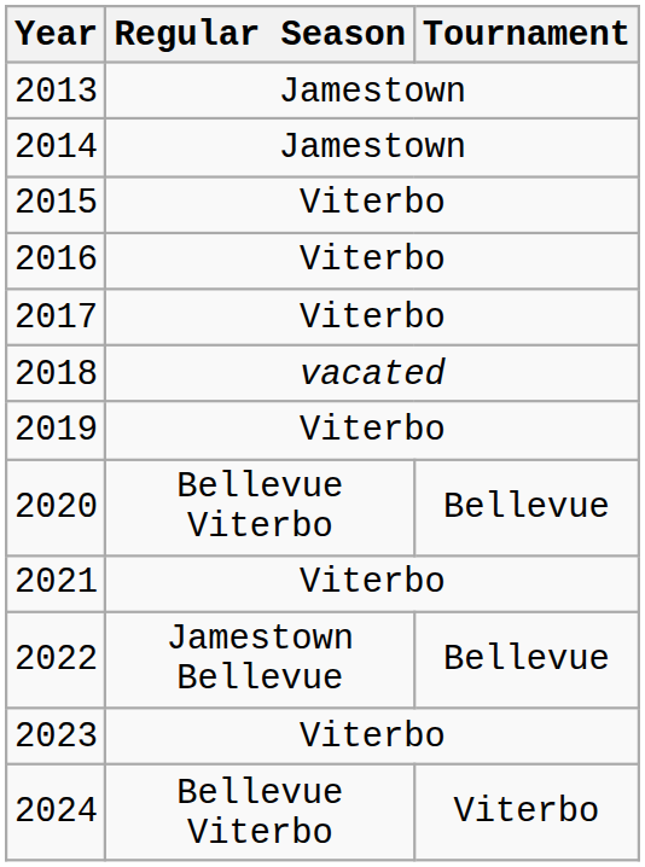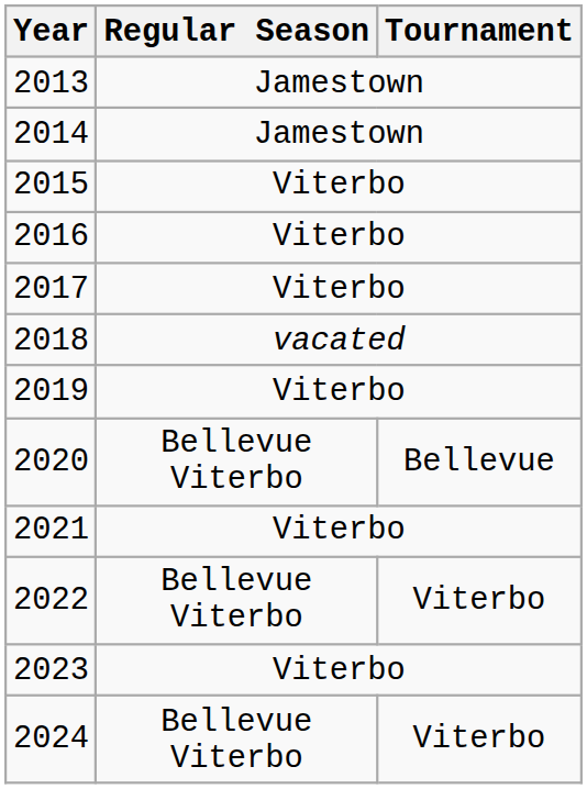 <table class="wikitable" style="text-align:center">
 <tr>
 <th>Year</th>
 <th>Regular Season</th>
 <th>Tournament</th>
 </tr>
 <tr>
 <td>2013</td>
 <td colspan="2">Jamestown</td>
 </tr>
 <tr>
 <td>2014</td>
 <td colspan="2">Jamestown</td>
 </tr>
 <tr>
 <td>2015</td>
 <td colspan="2">Viterbo</td>
 </tr>
 <tr>
 <td>2016</td>
 <td colspan="2">Viterbo</td>
 </tr>
 <tr>
 <td>2017</td>
 <td colspan="2">Viterbo</td>
 </tr>
 <tr>
 <td>2018</td>
 <td colspan="2"><em>vacated</em></td>
 </tr>
 <tr>
 <td>2019</td>
 <td colspan="2">Viterbo</td>
 </tr>
 <tr>
 <td>2020</td>
 <td>Bellevue<br>Viterbo</td>
 <td>Bellevue</td>
 </tr>
 <tr>
 <td>2021</td>
 <td colspan="2">Viterbo</td>
 </tr>
 <tr>
 <td>2022</td>
-<td>Jamestown<br>Bellevue</td>
-<td>Bellevue</td>
+<td>Bellevue<br>Viterbo</td>
+<td>Viterbo</td>
 </tr>
 <tr>
 <td>2023</td>
 <td colspan="2">Viterbo</td>
 </tr>
 <tr>
 <td>2024</td>
 <td>Bellevue<br>Viterbo</td>
 <td>Viterbo</td>
 </tr>
 </table>
